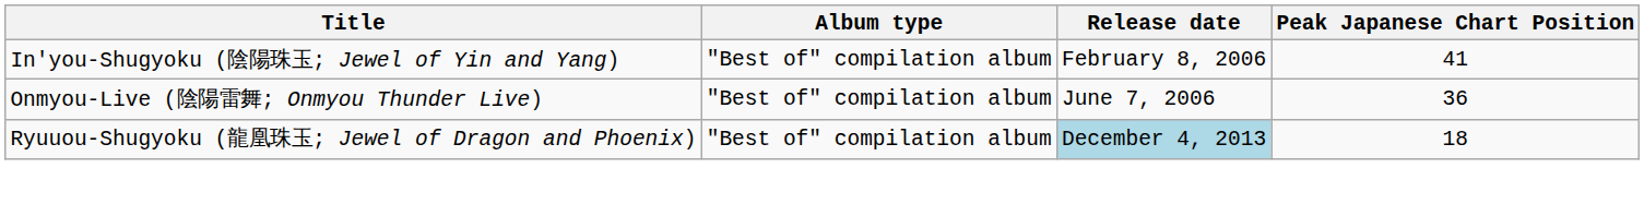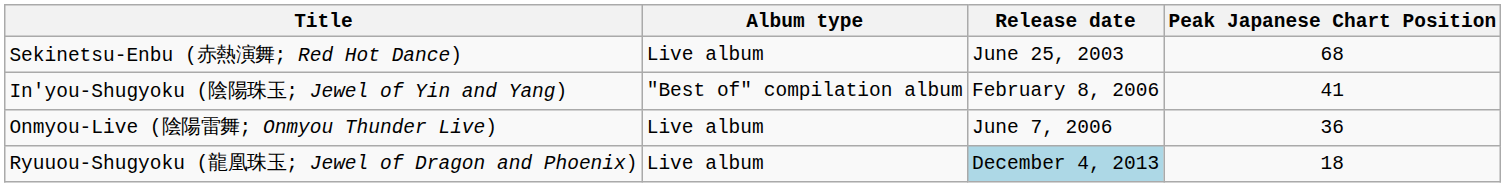 <table class="wikitable">
 <tr>
 <th>Title</th>
 <th>Album type</th>
 <th>Release date</th>
 <th>Peak Japanese Chart Position</th>
+</tr>
+<tr>
+<td>Sekinetsu-Enbu (赤熱演舞; <em>Red Hot Dance</em>)</td>
+<td>Live album</td>
+<td>June 25, 2003</td>
+<td align="center">68</td>
 </tr>
 <tr>
 <td>In'you-Shugyoku (陰陽珠玉; <em>Jewel of Yin and Yang</em>)</td>
 <td>"Best of" compilation album</td>
 <td>February 8, 2006</td>
 <td align="center">41</td>
 </tr>
 <tr>
 <td>Onmyou-Live (陰陽雷舞; <em>Onmyou Thunder Live</em>)</td>
-<td>"Best of" compilation album</td>
+<td>Live album</td>
 <td>June 7, 2006</td>
 <td align="center">36</td>
 </tr>
 <tr>
 <td>Ryuuou-Shugyoku (龍凰珠玉; <em>Jewel of Dragon and Phoenix</em>)</td>
-<td>"Best of" compilation album</td>
+<td>Live album</td>
 <td style="background: lightblue;">December 4, 2013</td>
 <td align="center">18</td>
 </tr>
 </table>
